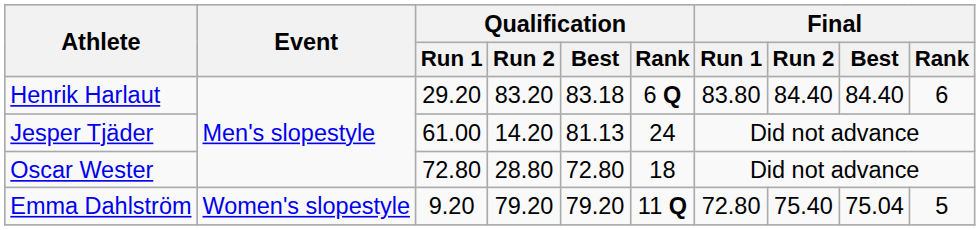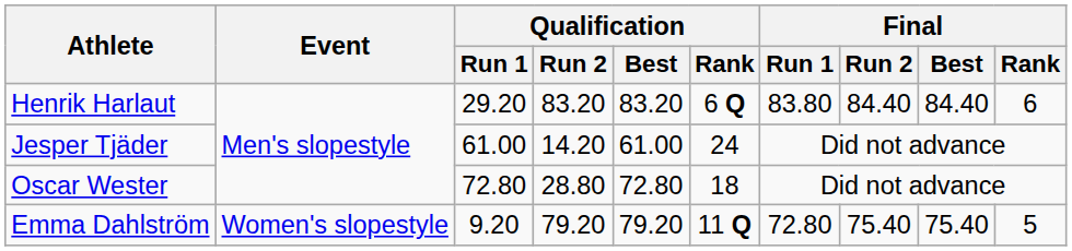 <table class="wikitable" style="font-size:90%">
 <tr>
 <th rowspan="2">Athlete</th>
 <th rowspan="2">Event</th>
 <th colspan="4">Qualification</th>
 <th colspan="4">Final</th>
 </tr>
 <tr style="font-size:95%">
 <th>Run 1</th>
 <th>Run 2</th>
 <th>Best</th>
 <th>Rank</th>
 <th>Run 1</th>
 <th>Run 2</th>
 <th>Best</th>
 <th>Rank</th>
 </tr>
 <tr align=center>
 <td align=left><a href='#'>Henrik Harlaut</a></td>
 <td align=left rowspan=3><a href='#'>Men's slopestyle</a></td>
 <td>29.20</td>
 <td>83.20</td>
-<td>83.18</td>
+<td>83.20</td>
 <td>6 <strong>Q</strong></td>
 <td>83.80</td>
 <td>84.40</td>
 <td>84.40</td>
 <td>6</td>
 </tr>
 <tr align=center>
 <td align=left><a href='#'>Jesper Tjäder</a></td>
 <td>61.00</td>
 <td>14.20</td>
-<td>81.13</td>
+<td>61.00</td>
 <td>24</td>
 <td colspan=4>Did not advance</td>
 </tr>
 <tr align=center>
 <td align=left><a href='#'>Oscar Wester</a></td>
 <td>72.80</td>
 <td>28.80</td>
 <td>72.80</td>
 <td>18</td>
 <td colspan=4>Did not advance</td>
 </tr>
 <tr align=center>
 <td align=left><a href='#'>Emma Dahlström</a></td>
 <td align=left><a href='#'>Women's slopestyle</a></td>
 <td>9.20</td>
 <td>79.20</td>
 <td>79.20</td>
 <td>11 <strong>Q</strong></td>
 <td>72.80</td>
 <td>75.40</td>
-<td>75.04</td>
+<td>75.40</td>
 <td>5</td>
 </tr>
 </table>
